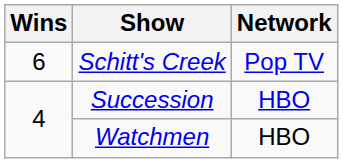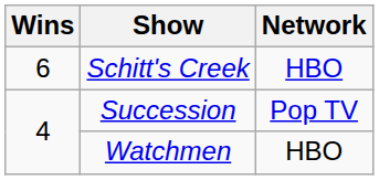 <table class="wikitable sortable" style="text-align: center; max-width:29em">
 <tr>
 <th scope="col">Wins</th>
 <th scope="col">Show</th>
 <th scope="col">Network</th>
 </tr>
 <tr>
 <td scope="row">6</td>
 <td><em><a href='#'>Schitt's Creek</a></em></td>
-<td><a href='#'>Pop TV</a></td>
+<td><a href='#'>HBO</a></td>
 </tr>
 <tr>
 <td scope="row" rowspan="2">4</td>
 <td><em><a href='#'>Succession</a></em></td>
-<td><a href='#'>HBO</a></td>
+<td><a href='#'>Pop TV</a></td>
 </tr>
 <tr>
 <td><em><a href='#'>Watchmen</a></em></td>
 <td>HBO</td>
 </tr>
 </table>
